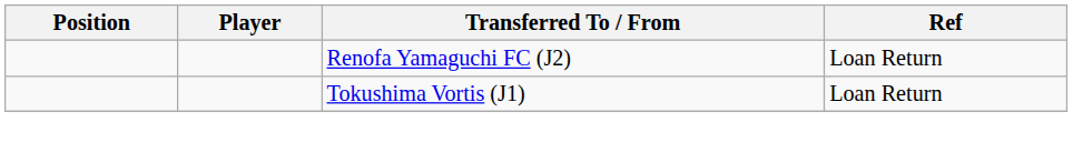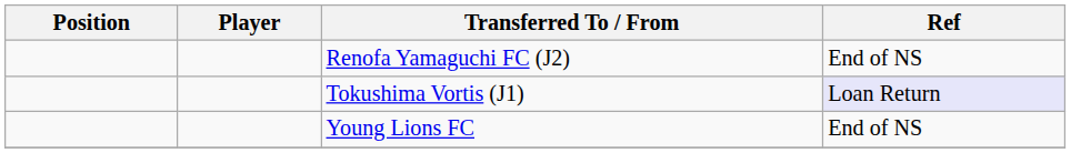 <table class="wikitable sortable" style="width:60%; text-align:center; font-size:100%; text-align:left;">
 <tr>
 <th>Position</th>
 <th>Player</th>
 <th>Transferred To / From</th>
 <th>Ref</th>
 </tr>
 <tr>
 <td></td>
 <td></td>
 <td> <a href='#'>Renofa Yamaguchi FC</a> (J2)</td>
-<td>Loan Return </td>
+<td>End of NS </td>
 </tr>
 <tr>
 <td></td>
 <td></td>
 <td> <a href='#'>Tokushima Vortis</a> (J1)</td>
-<td>Loan Return </td>
+<td style="background: lavender;">Loan Return </td>
+</tr>
+<tr>
+<td></td>
+<td></td>
+<td> <a href='#'>Young Lions FC</a></td>
+<td>End of NS </td>
 </tr>
 <tr>
 </tr>
 </table>
